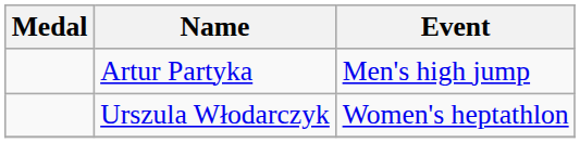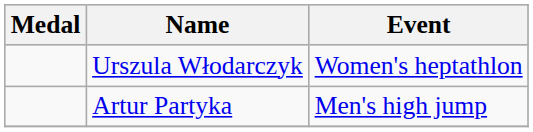 <table class="wikitable sortable" style="font-size:100%">
 <tr>
 <th>Medal</th>
 <th>Name</th>
 <th>Event</th>
 </tr>
 <tr>
 <td></td>
+<td><a href='#'>Urszula Włodarczyk</a></td>
+<td><a href='#'>Women's heptathlon</a></td>
+</tr>
+<tr>
+<td></td>
 <td><a href='#'>Artur Partyka</a></td>
 <td><a href='#'>Men's high jump</a></td>
 </tr>
 <tr>
-<td></td>
-<td><a href='#'>Urszula Włodarczyk</a></td>
-<td><a href='#'>Women's heptathlon</a></td>
-</tr>
-<tr>
 </tr>
 </table>
